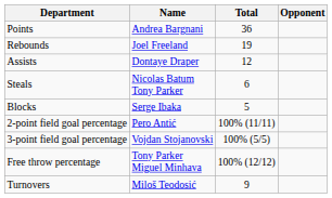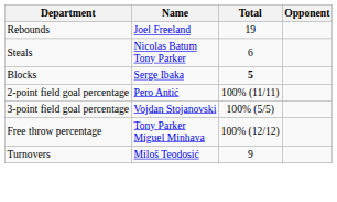 <table class=wikitable>
 <tr>
 <th>Department</th>
 <th>Name</th>
 <th>Total</th>
 <th>Opponent</th>
 </tr>
 <tr>
-<td>Points</td>
-<td> <a href='#'>Andrea Bargnani</a></td>
-<td align=center>36</td>
-<td></td>
-</tr>
-<tr>
 <td>Rebounds</td>
 <td> <a href='#'>Joel Freeland</a></td>
 <td align=center>19</td>
-<td></td>
-</tr>
-<tr>
-<td>Assists</td>
-<td> <a href='#'>Dontaye Draper</a></td>
-<td align=center>12</td>
 <td></td>
 </tr>
 <tr>
 <td>Steals</td>
 <td> <a href='#'>Nicolas Batum</a><br> <a href='#'>Tony Parker</a></td>
 <td align=center>6</td>
 <td><br></td>
 </tr>
 <tr>
 <td>Blocks</td>
 <td> <a href='#'>Serge Ibaka</a></td>
-<td align=center>5</td>
+<td align=center><strong>5</strong></td>
 <td></td>
 </tr>
 <tr>
 <td>2-point field goal percentage</td>
 <td> <a href='#'>Pero Antić</a></td>
 <td align=center>100% (11/11)</td>
 <td></td>
 </tr>
 <tr>
 <td>3-point field goal percentage</td>
 <td> <a href='#'>Vojdan Stojanovski</a></td>
 <td align=center>100% (5/5)</td>
 <td></td>
 </tr>
 <tr>
 <td>Free throw percentage</td>
 <td> <a href='#'>Tony Parker</a><br> <a href='#'>Miguel Minhava</a></td>
 <td align=center>100% (12/12)</td>
 <td><br></td>
 </tr>
 <tr>
 <td>Turnovers</td>
 <td> <a href='#'>Miloš Teodosić</a></td>
 <td align=center>9</td>
 <td></td>
 </tr>
 </table>
